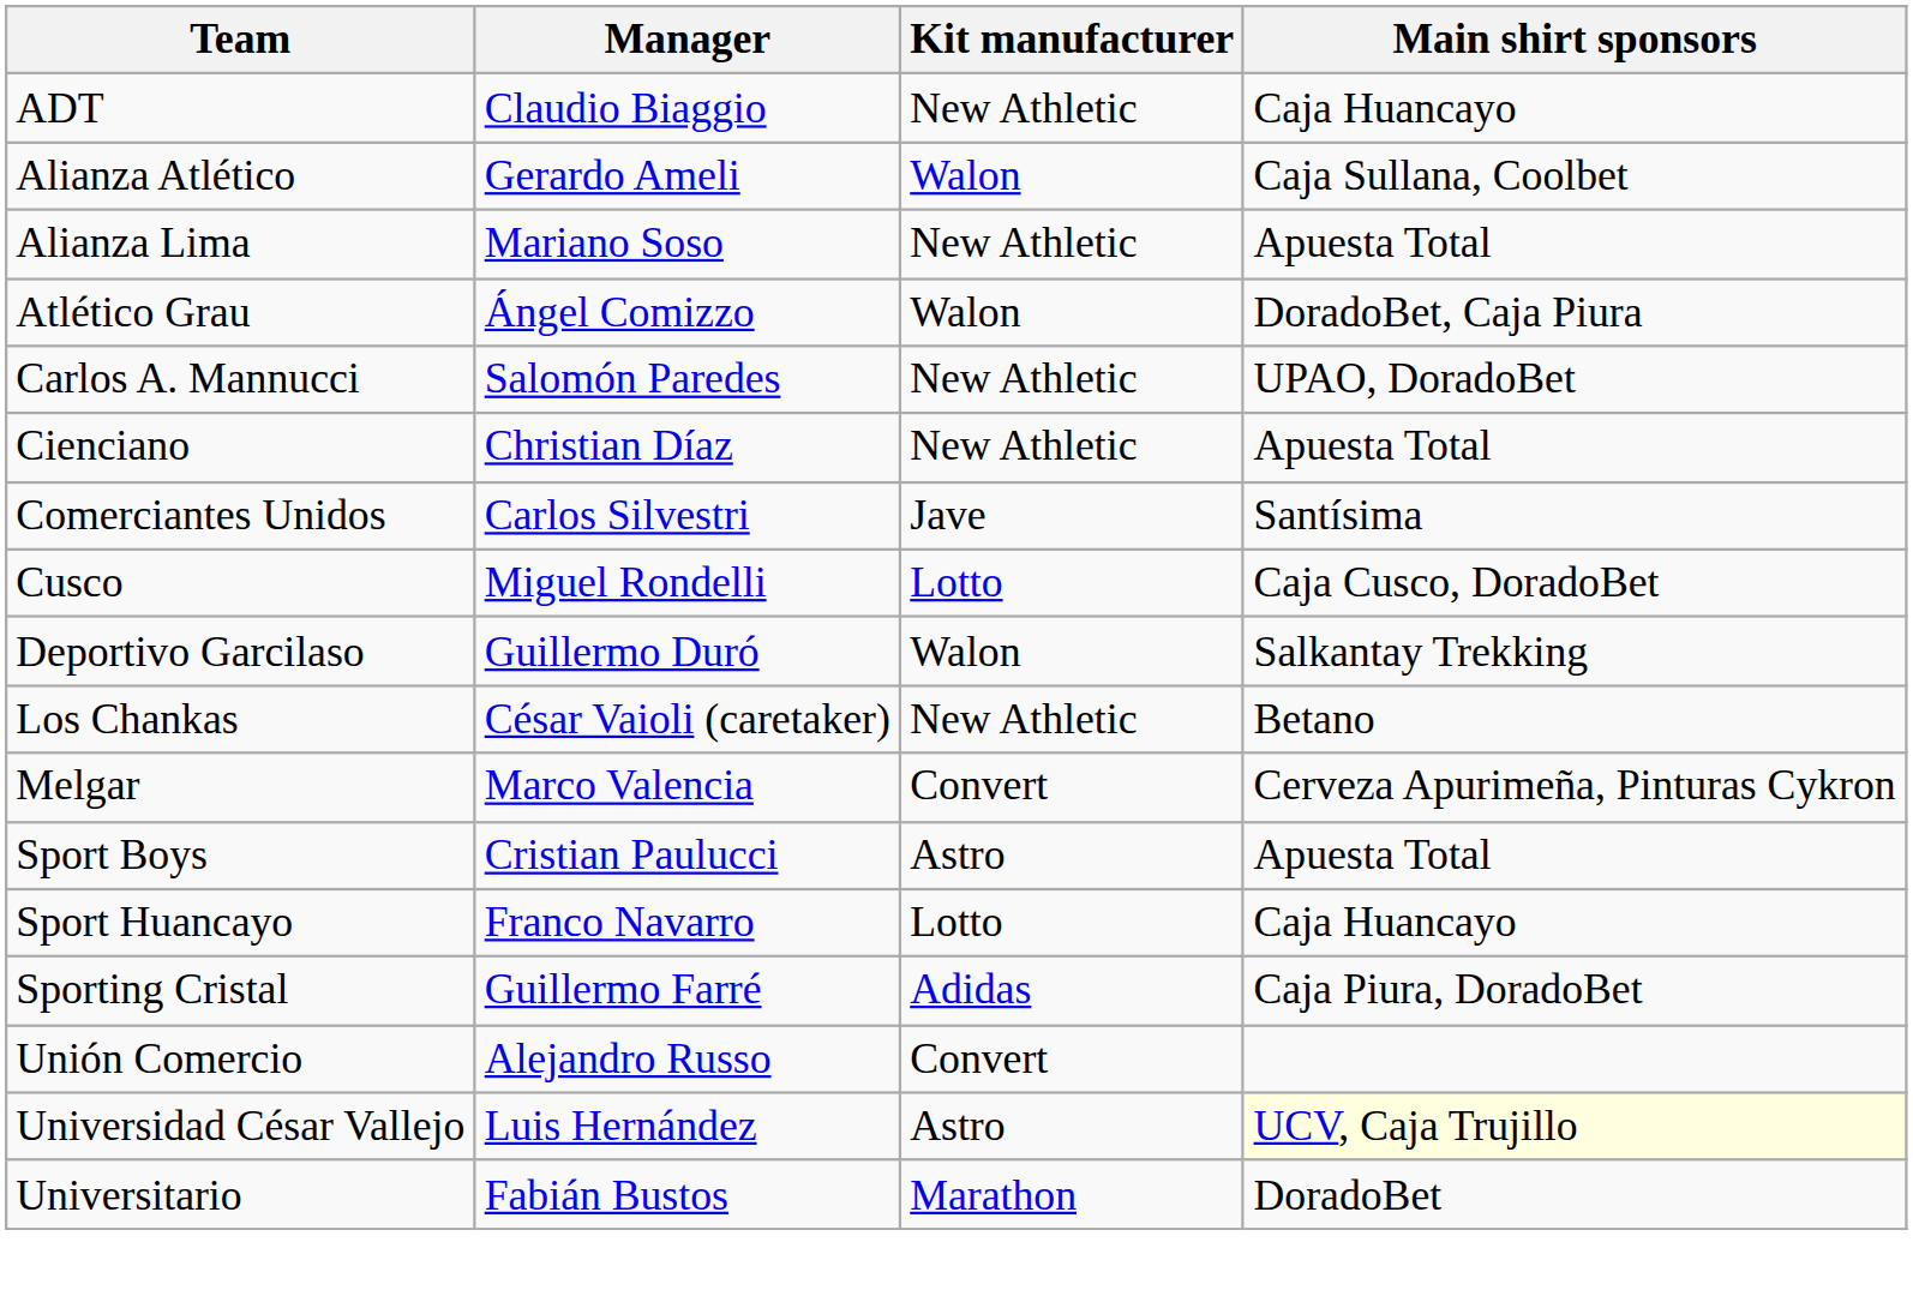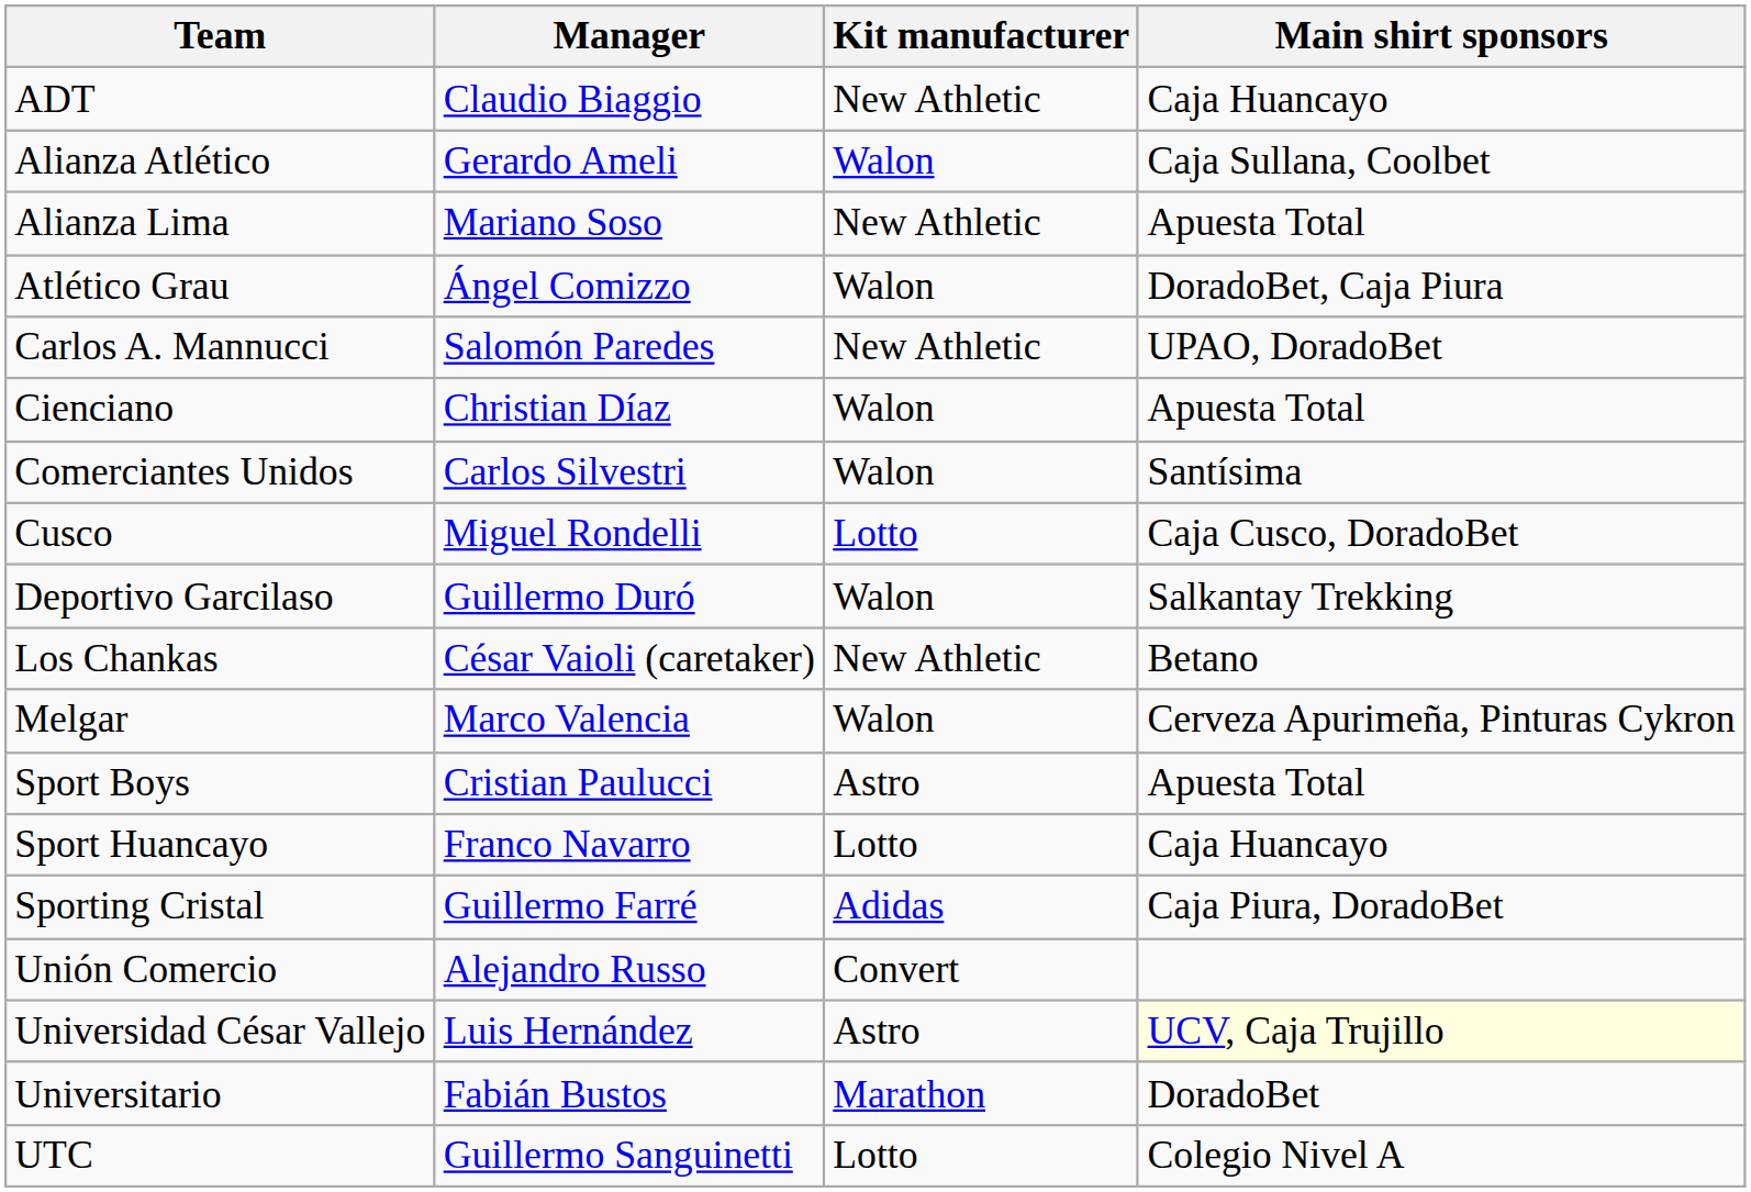 <table class="wikitable">
 <tr>
 <th>Team</th>
 <th>Manager</th>
 <th>Kit manufacturer</th>
 <th>Main shirt sponsors</th>
 </tr>
 <tr>
 <td>ADT</td>
 <td> <a href='#'>Claudio Biaggio</a></td>
 <td>New Athletic</td>
 <td>Caja Huancayo</td>
 </tr>
 <tr>
 <td>Alianza Atlético</td>
 <td> <a href='#'>Gerardo Ameli</a></td>
 <td><a href='#'>Walon</a></td>
 <td>Caja Sullana, Coolbet</td>
 </tr>
 <tr>
 <td>Alianza Lima</td>
 <td> <a href='#'>Mariano Soso</a></td>
 <td>New Athletic</td>
 <td>Apuesta Total</td>
 </tr>
 <tr>
 <td>Atlético Grau</td>
 <td> <a href='#'>Ángel Comizzo</a></td>
 <td>Walon</td>
 <td>DoradoBet, Caja Piura</td>
 </tr>
 <tr>
 <td>Carlos A. Mannucci</td>
 <td> <a href='#'>Salomón Paredes</a></td>
 <td>New Athletic</td>
 <td>UPAO, DoradoBet</td>
 </tr>
 <tr>
 <td>Cienciano</td>
 <td> <a href='#'>Christian Díaz</a></td>
-<td>New Athletic</td>
+<td>Walon</td>
 <td>Apuesta Total</td>
 </tr>
 <tr>
 <td>Comerciantes Unidos</td>
 <td> <a href='#'>Carlos Silvestri</a></td>
-<td>Jave</td>
+<td>Walon</td>
 <td>Santísima</td>
 </tr>
 <tr>
 <td>Cusco</td>
 <td> <a href='#'>Miguel Rondelli</a></td>
 <td><a href='#'>Lotto</a></td>
 <td>Caja Cusco, DoradoBet</td>
 </tr>
 <tr>
 <td>Deportivo Garcilaso</td>
 <td> <a href='#'>Guillermo Duró</a></td>
 <td>Walon</td>
 <td>Salkantay Trekking</td>
 </tr>
 <tr>
 <td>Los Chankas</td>
 <td> <a href='#'>César Vaioli</a> (caretaker)</td>
 <td>New Athletic</td>
 <td>Betano</td>
 </tr>
 <tr>
 <td>Melgar</td>
 <td> <a href='#'>Marco Valencia</a></td>
-<td>Convert</td>
+<td>Walon</td>
 <td>Cerveza Apurimeña, Pinturas Cykron</td>
 </tr>
 <tr>
 <td>Sport Boys</td>
 <td> <a href='#'>Cristian Paulucci</a></td>
 <td>Astro</td>
 <td>Apuesta Total</td>
 </tr>
 <tr>
 <td>Sport Huancayo</td>
 <td> <a href='#'>Franco Navarro</a></td>
 <td>Lotto</td>
 <td>Caja Huancayo</td>
 </tr>
 <tr>
 <td>Sporting Cristal</td>
 <td> <a href='#'>Guillermo Farré</a></td>
 <td><a href='#'>Adidas</a></td>
 <td>Caja Piura, DoradoBet</td>
 </tr>
 <tr>
 <td>Unión Comercio</td>
 <td> <a href='#'>Alejandro Russo</a></td>
 <td>Convert</td>
 <td></td>
 </tr>
 <tr>
 <td>Universidad César Vallejo</td>
 <td> <a href='#'>Luis Hernández</a></td>
 <td>Astro</td>
 <td style="background: lightyellow;"><a href='#'>UCV</a>, Caja Trujillo</td>
 </tr>
 <tr>
 <td>Universitario</td>
 <td> <a href='#'>Fabián Bustos</a></td>
 <td><a href='#'>Marathon</a></td>
 <td>DoradoBet</td>
 </tr>
+<tr>
+<td>UTC</td>
+<td> <a href='#'>Guillermo Sanguinetti</a></td>
+<td>Lotto</td>
+<td>Colegio Nivel A</td>
+</tr>
 </table>
